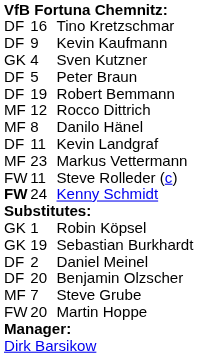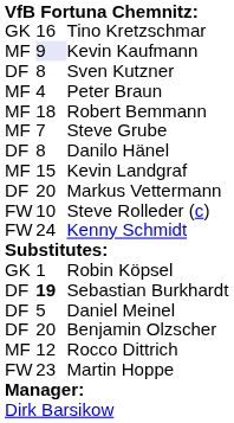 <table style="font-size:90%" cellspacing="0" cellpadding="0">
 <tr>
 <td colspan=4><strong>VfB Fortuna Chemnitz:</strong></td>
 </tr>
 <tr>
 <th width=25></th>
 <th width=25></th>
 </tr>
 <tr>
-<td>DF</td>
+<td>GK</td>
 <td>16</td>
 <td> Tino Kretzschmar</td>
 </tr>
 <tr>
-<td>DF</td>
-<td>9</td>
+<td>MF</td>
+<td style="background: lavender;">9</td>
 <td> Kevin Kaufmann</td>
 </tr>
 <tr>
-<td>GK</td>
-<td>4</td>
+<td>DF</td>
+<td>8</td>
 <td> Sven Kutzner</td>
 </tr>
 <tr>
-<td>DF</td>
-<td>5</td>
+<td>MF</td>
+<td>4</td>
 <td> Peter Braun</td>
 </tr>
 <tr>
-<td>DF</td>
-<td>19</td>
+<td>MF</td>
+<td>18</td>
 <td> Robert Bemmann</td>
 </tr>
 <tr>
 <td>MF</td>
-<td>12</td>
-<td> Rocco Dittrich</td>
+<td>7</td>
+<td> Steve Grube</td>
 <td></td>
 <td></td>
 </tr>
 <tr>
-<td>MF</td>
+<td>DF</td>
 <td>8</td>
 <td> Danilo Hänel</td>
 </tr>
 <tr>
-<td>DF</td>
-<td>11</td>
+<td>MF</td>
+<td>15</td>
 <td> Kevin Landgraf</td>
 </tr>
 <tr>
-<td>MF</td>
-<td>23</td>
+<td>DF</td>
+<td>20</td>
 <td> Markus Vettermann</td>
 </tr>
 <tr>
 <td>FW</td>
-<td>11</td>
+<td>10</td>
 <td> Steve Rolleder (<a href='#'>c</a>)</td>
 </tr>
 <tr>
-<td><strong>FW</strong></td>
+<td>FW</td>
 <td>24</td>
 <td> <a href='#'>Kenny Schmidt</a></td>
 <td></td>
 <td></td>
 </tr>
 <tr>
 <td colspan=3><strong>Substitutes:</strong></td>
 </tr>
 <tr>
 <td>GK</td>
 <td>1</td>
 <td> Robin Köpsel</td>
 </tr>
 <tr>
-<td>GK</td>
-<td>19</td>
+<td>DF</td>
+<td><strong>19</strong></td>
 <td> Sebastian Burkhardt</td>
 </tr>
 <tr>
 <td>DF</td>
-<td>2</td>
+<td>5</td>
 <td> Daniel Meinel</td>
 </tr>
 <tr>
 <td>DF</td>
 <td>20</td>
 <td> Benjamin Olzscher</td>
 </tr>
 <tr>
 <td>MF</td>
-<td>7</td>
-<td> Steve Grube</td>
+<td>12</td>
+<td> Rocco Dittrich</td>
 <td></td>
 <td></td>
 </tr>
 <tr>
 <td>FW</td>
-<td>20</td>
+<td>23</td>
 <td> Martin Hoppe</td>
 <td></td>
 <td></td>
 </tr>
 <tr>
 <td colspan=3><strong>Manager:</strong></td>
 </tr>
 <tr>
 <td colspan=4> <a href='#'>Dirk Barsikow</a></td>
 </tr>
 </table>
